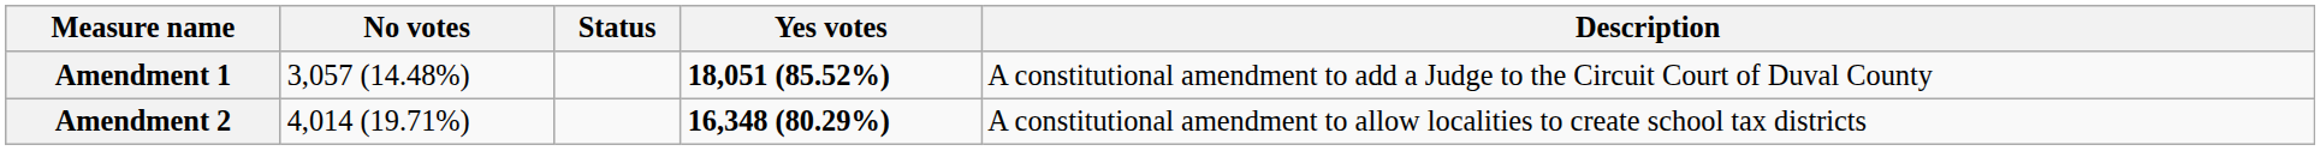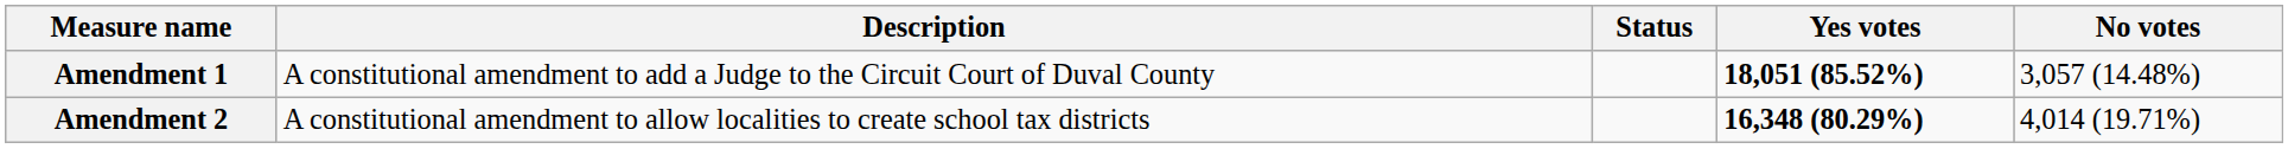 <table class="wikitable sortable plainrowheaders" style="width:100%">
 <tr>
 <th scope="col">Measure name</th>
-<th scope="col">No votes</th>
+<th class="unsortable" scope="col">Description</th>
 <th scope="col">Status</th>
 <th scope="col">Yes votes</th>
-<th class="unsortable" scope="col">Description</th>
+<th scope="col">No votes</th>
 </tr>
 <tr>
 <th scope="row">Amendment 1</th>
-<td>3,057 (14.48%)</td>
+<td>A constitutional amendment to add a Judge to the Circuit Court of Duval County</td>
 <td></td>
 <td><strong>18,051 (85.52%)</strong></td>
-<td>A constitutional amendment to add a Judge to the Circuit Court of Duval County</td>
+<td>3,057 (14.48%)</td>
 </tr>
 <tr>
 <th scope="row">Amendment 2</th>
-<td>4,014 (19.71%)</td>
+<td>A constitutional amendment to allow localities to create school tax districts</td>
 <td></td>
 <td><strong>16,348 (80.29%)</strong></td>
-<td>A constitutional amendment to allow localities to create school tax districts</td>
+<td>4,014 (19.71%)</td>
 </tr>
 </table>
